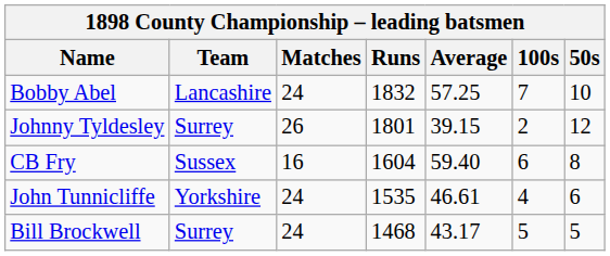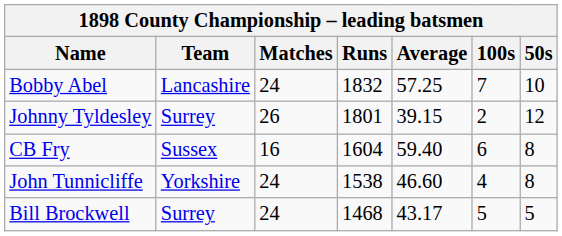 <table class="wikitable">
 <tr>
 <th bgcolor="#efefef" colspan="7">1898 County Championship – leading batsmen</th>
 </tr>
 <tr bgcolor="#efefef">
 <th>Name</th>
 <th>Team</th>
 <th>Matches</th>
 <th>Runs</th>
 <th>Average</th>
 <th>100s</th>
 <th>50s</th>
 </tr>
 <tr>
 <td><a href='#'>Bobby Abel</a></td>
 <td><a href='#'>Lancashire</a></td>
 <td>24</td>
 <td>1832</td>
 <td>57.25</td>
 <td>7</td>
 <td>10</td>
 </tr>
 <tr>
 <td><a href='#'>Johnny Tyldesley</a></td>
 <td><a href='#'>Surrey</a></td>
 <td>26</td>
 <td>1801</td>
 <td>39.15</td>
 <td>2</td>
 <td>12</td>
 </tr>
 <tr>
 <td><a href='#'>CB Fry</a></td>
 <td><a href='#'>Sussex</a></td>
 <td>16</td>
 <td>1604</td>
 <td>59.40</td>
 <td>6</td>
 <td>8</td>
 </tr>
 <tr>
 <td><a href='#'>John Tunnicliffe</a></td>
 <td><a href='#'>Yorkshire</a></td>
 <td>24</td>
-<td>1535</td>
-<td>46.61</td>
+<td>1538</td>
+<td>46.60</td>
 <td>4</td>
-<td>6</td>
+<td>8</td>
 </tr>
 <tr>
 <td><a href='#'>Bill Brockwell</a></td>
 <td><a href='#'>Surrey</a></td>
 <td>24</td>
 <td>1468</td>
 <td>43.17</td>
 <td>5</td>
 <td>5</td>
 </tr>
 </table>
